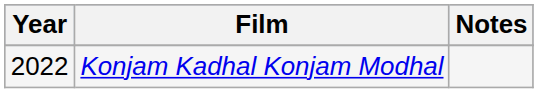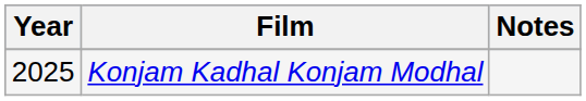 <table class="wikitable sortable" style="background:#f5f5f5;">
 <tr style="background:#B0C4DE;">
 <th>Year</th>
 <th>Film</th>
 <th class=unsortable>Notes</th>
 </tr>
 <tr>
 </tr>
 <tr>
-<td>2022</td>
+<td>2025</td>
 <td><em><a href='#'>Konjam Kadhal Konjam Modhal</a></em></td>
 <td></td>
 </tr>
 </table>
